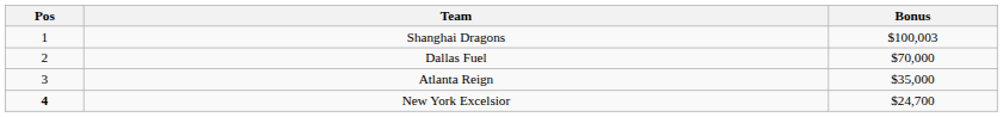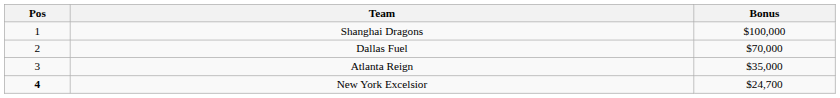 <table class="wikitable" style="text-align: center; width:75%;">
 <tr>
 <th>Pos</th>
 <th>Team</th>
 <th>Bonus</th>
 </tr>
 <tr>
 <td>1</td>
 <td style="width:75%;">Shanghai Dragons</td>
-<td>$100,003</td>
+<td>$100,000</td>
 </tr>
 <tr>
 <td>2</td>
 <td>Dallas Fuel</td>
 <td>$70,000</td>
 </tr>
 <tr>
 <td>3</td>
 <td>Atlanta Reign</td>
 <td>$35,000</td>
 </tr>
 <tr>
 <td><strong>4</strong></td>
 <td>New York Excelsior</td>
 <td>$24,700</td>
 </tr>
 </table>
